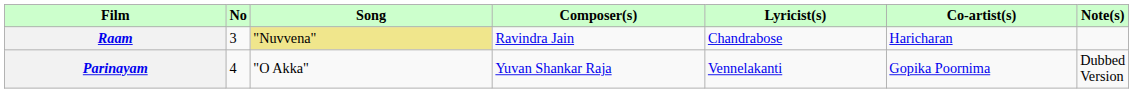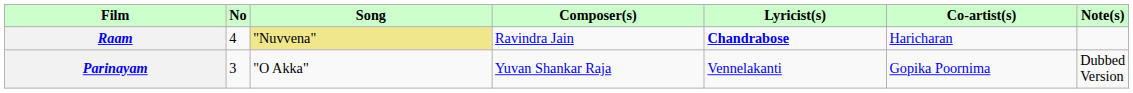 <table class="wikitable plainrowheaders" width="100%" textcolor:#000;">
 <tr style="background:#cfc; text-align:center;">
 <td scope="col" width=21%><strong>Film</strong></td>
 <td><strong>No</strong></td>
 <td scope="col" width=23%><strong>Song</strong></td>
 <td scope="col" width=20%><strong>Composer(s)</strong></td>
 <td scope="col" width=17%><strong>Lyricist(s)</strong></td>
 <td scope="col" width=18%><strong>Co-artist(s)</strong></td>
 <td><strong>Note(s)</strong></td>
 </tr>
 <tr>
 <th><em><a href='#'>Raam</a></em></th>
-<td>3</td>
+<td>4</td>
 <td style="background: khaki;">"Nuvvena"</td>
 <td><a href='#'>Ravindra Jain</a></td>
-<td><a href='#'>Chandrabose</a></td>
+<td><strong><a href='#'>Chandrabose</a></strong></td>
 <td><a href='#'>Haricharan</a></td>
 <td></td>
 </tr>
 <tr>
 <th><em><a href='#'>Parinayam</a></em></th>
-<td>4</td>
+<td>3</td>
 <td>"O Akka"</td>
 <td><a href='#'>Yuvan Shankar Raja</a></td>
 <td><a href='#'>Vennelakanti</a></td>
 <td><a href='#'>Gopika Poornima</a></td>
 <td>Dubbed Version</td>
 </tr>
 </table>
